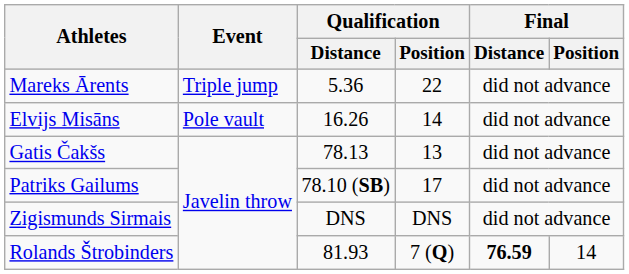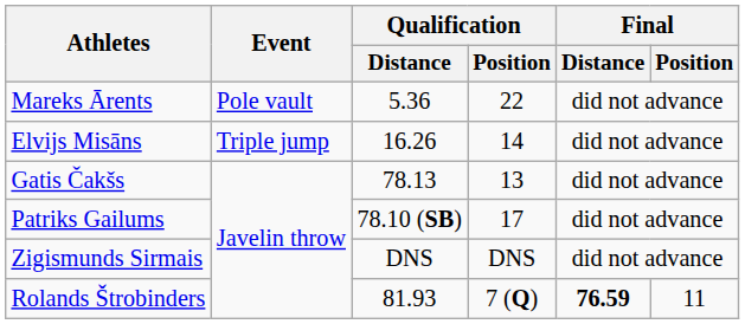 <table class=wikitable style="font-size:90%">
 <tr>
 <th rowspan="2">Athletes</th>
 <th rowspan="2">Event</th>
 <th colspan="2">Qualification</th>
 <th colspan="2">Final</th>
 </tr>
 <tr style="font-size:95%">
 <th>Distance</th>
 <th>Position</th>
 <th>Distance</th>
 <th>Position</th>
 </tr>
 <tr>
 <td><a href='#'>Mareks Ārents</a></td>
-<td><a href='#'>Triple jump</a></td>
+<td><a href='#'>Pole vault</a></td>
 <td align=center>5.36</td>
 <td align=center>22</td>
 <td align=center colspan=2>did not advance</td>
 </tr>
 <tr>
 <td><a href='#'>Elvijs Misāns</a></td>
-<td><a href='#'>Pole vault</a></td>
+<td><a href='#'>Triple jump</a></td>
 <td align=center>16.26</td>
 <td align=center>14</td>
 <td align=center colspan=2>did not advance</td>
 </tr>
 <tr>
 <td><a href='#'>Gatis Čakšs</a></td>
 <td rowspan=4><a href='#'>Javelin throw</a></td>
 <td align=center>78.13</td>
 <td align=center>13</td>
 <td align=center colspan=2>did not advance</td>
 </tr>
 <tr>
 <td><a href='#'>Patriks Gailums</a></td>
 <td align=center>78.10 (<strong>SB</strong>)</td>
 <td align=center>17</td>
 <td align=center colspan=2>did not advance</td>
 </tr>
 <tr>
 <td><a href='#'>Zigismunds Sirmais</a></td>
 <td align=center>DNS</td>
 <td align=center>DNS</td>
 <td align=center colspan=2>did not advance</td>
 </tr>
 <tr>
 <td><a href='#'>Rolands Štrobinders</a></td>
 <td align=center>81.93</td>
 <td align=center>7 (<strong>Q</strong>)</td>
 <td align=center><strong>76.59</strong></td>
-<td align=center>14</td>
+<td align=center>11</td>
 </tr>
 </table>
